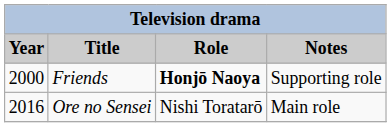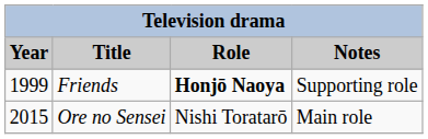 <table class="wikitable" style="font-size:95%;">
 <tr>
 <th colspan="4" style="background: LightSteelBlue;">Television drama</th>
 </tr>
 <tr style="background:#ccc; text-align:center;">
 <th style="background: #CCCCCC;">Year</th>
 <th style="background: #CCCCCC;">Title</th>
 <th style="background: #CCCCCC;">Role</th>
 <th style="background: #CCCCCC;">Notes</th>
 </tr>
 <tr>
-<td rowspan="1">2000</td>
+<td rowspan="1">1999</td>
 <td><em>Friends</em></td>
 <td><strong>Honjō Naoya</strong></td>
 <td>Supporting role</td>
 </tr>
 <tr>
-<td rowspan="1">2016</td>
+<td rowspan="1">2015</td>
 <td><em>Ore no Sensei</em></td>
 <td>Nishi Toratarō</td>
 <td>Main role</td>
 </tr>
 <tr>
 </tr>
 </table>
